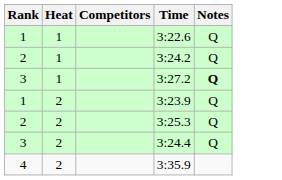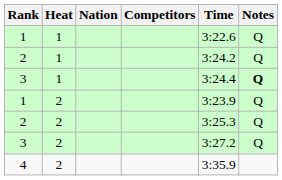 <table class="wikitable sortable" style="text-align:center">
 <tr>
 <th>Rank</th>
 <th>Heat</th>
+<th>Nation</th>
 <th>Competitors</th>
 <th>Time</th>
 <th>Notes</th>
 </tr>
 <tr bgcolor=ccffcc>
 <td>1</td>
 <td>1</td>
 <td align=left></td>
+<td align=left></td>
 <td>3:22.6</td>
 <td>Q</td>
 </tr>
 <tr bgcolor=ccffcc>
 <td>2</td>
 <td>1</td>
+<td align=left></td>
 <td align=left></td>
 <td>3:24.2</td>
 <td>Q</td>
 </tr>
 <tr bgcolor=ccffcc>
 <td>3</td>
 <td>1</td>
 <td align=left></td>
-<td>3:27.2</td>
+<td align=left></td>
+<td>3:24.4</td>
 <td><strong>Q</strong></td>
 </tr>
 <tr bgcolor=ccffcc>
 <td>1</td>
 <td>2</td>
+<td align=left></td>
 <td align=left></td>
 <td>3:23.9</td>
 <td>Q</td>
 </tr>
 <tr bgcolor=ccffcc>
 <td>2</td>
 <td>2</td>
 <td align=left></td>
+<td align=left></td>
 <td>3:25.3</td>
 <td>Q</td>
 </tr>
 <tr bgcolor=ccffcc>
 <td>3</td>
 <td>2</td>
 <td align=left></td>
-<td>3:24.4</td>
+<td align=left></td>
+<td>3:27.2</td>
 <td>Q</td>
 </tr>
 <tr>
 <td>4</td>
 <td>2</td>
 <td align=left></td>
+<td align=left></td>
 <td>3:35.9</td>
 <td></td>
 </tr>
 </table>
